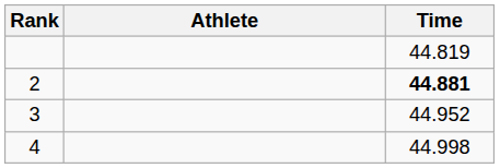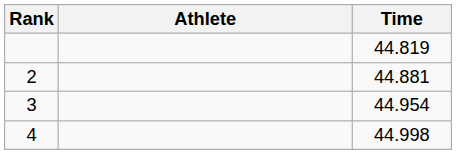 <table class=wikitable style="text-align:center">
 <tr>
 <th width=40>Rank</th>
 <th width=250>Athlete</th>
 <th width=80>Time</th>
 </tr>
 <tr>
 <td></td>
 <td align=left></td>
 <td>44.819</td>
 </tr>
 <tr>
 <td>2</td>
 <td align=left></td>
-<td><strong>44.881</strong></td>
+<td>44.881</td>
 </tr>
 <tr>
 <td>3</td>
 <td align=left></td>
-<td>44.952</td>
+<td>44.954</td>
 </tr>
 <tr>
 <td>4</td>
 <td align=left></td>
 <td>44.998</td>
 </tr>
 </table>
